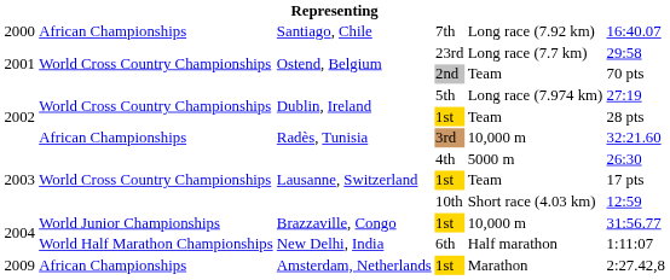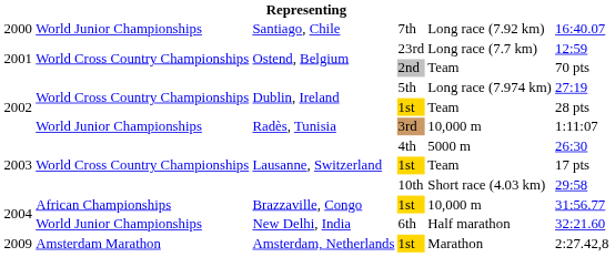 <table>
 <tr>
 <th colspan="6">Representing </th>
 </tr>
 <tr>
 <td>2000</td>
-<td><a href='#'>African Championships</a></td>
+<td><a href='#'>World Junior Championships</a></td>
 <td><a href='#'>Santiago</a>, <a href='#'>Chile</a></td>
 <td>7th</td>
 <td>Long race (7.92 km)</td>
 <td><a href='#'>16:40.07</a></td>
 </tr>
 <tr>
 <td rowspan=2>2001</td>
 <td rowspan=2><a href='#'>World Cross Country Championships</a></td>
 <td rowspan=2><a href='#'>Ostend</a>, <a href='#'>Belgium</a></td>
 <td>23rd</td>
 <td>Long race (7.7 km)</td>
-<td><a href='#'>29:58</a></td>
+<td><a href='#'>12:59</a></td>
 </tr>
 <tr>
 <td bgcolor="silver">2nd</td>
 <td>Team</td>
 <td>70 pts</td>
 </tr>
 <tr>
 <td rowspan=3>2002</td>
 <td rowspan=2><a href='#'>World Cross Country Championships</a></td>
 <td rowspan=2><a href='#'>Dublin</a>, <a href='#'>Ireland</a></td>
 <td>5th</td>
 <td>Long race (7.974 km)</td>
 <td><a href='#'>27:19</a></td>
 </tr>
 <tr>
 <td bgcolor="gold">1st</td>
 <td>Team</td>
 <td>28 pts</td>
 </tr>
 <tr>
-<td><a href='#'>African Championships</a></td>
+<td><a href='#'>World Junior Championships</a></td>
 <td><a href='#'>Radès</a>, <a href='#'>Tunisia</a></td>
 <td bgcolor="cc9966">3rd</td>
 <td>10,000 m</td>
-<td><a href='#'>32:21.60</a></td>
+<td>1:11:07</td>
 </tr>
 <tr>
 <td rowspan=3>2003</td>
 <td rowspan=3><a href='#'>World Cross Country Championships</a></td>
 <td rowspan=3><a href='#'>Lausanne</a>, <a href='#'>Switzerland</a></td>
 <td>4th</td>
 <td>5000 m</td>
 <td><a href='#'>26:30</a></td>
 </tr>
 <tr>
 <td bgcolor="gold">1st</td>
 <td>Team</td>
 <td>17 pts</td>
 </tr>
 <tr>
 <td>10th</td>
 <td>Short race (4.03 km)</td>
-<td><a href='#'>12:59</a></td>
+<td><a href='#'>29:58</a></td>
 </tr>
 <tr>
 <td rowspan=2>2004</td>
-<td><a href='#'>World Junior Championships</a></td>
+<td><a href='#'>African Championships</a></td>
 <td><a href='#'>Brazzaville</a>, <a href='#'>Congo</a></td>
 <td bgcolor="gold">1st</td>
 <td>10,000 m</td>
 <td><a href='#'>31:56.77</a></td>
 </tr>
 <tr>
-<td><a href='#'>World Half Marathon Championships</a></td>
+<td><a href='#'>World Junior Championships</a></td>
 <td><a href='#'>New Delhi</a>, <a href='#'>India</a></td>
 <td>6th</td>
 <td>Half marathon</td>
-<td>1:11:07</td>
+<td><a href='#'>32:21.60</a></td>
 </tr>
 <tr>
 <td>2009</td>
-<td><a href='#'>African Championships</a></td>
+<td><a href='#'>Amsterdam Marathon</a></td>
 <td><a href='#'>Amsterdam, Netherlands</a></td>
 <td bgcolor="gold">1st</td>
 <td>Marathon</td>
 <td>2:27.42,8</td>
 </tr>
 </table>
